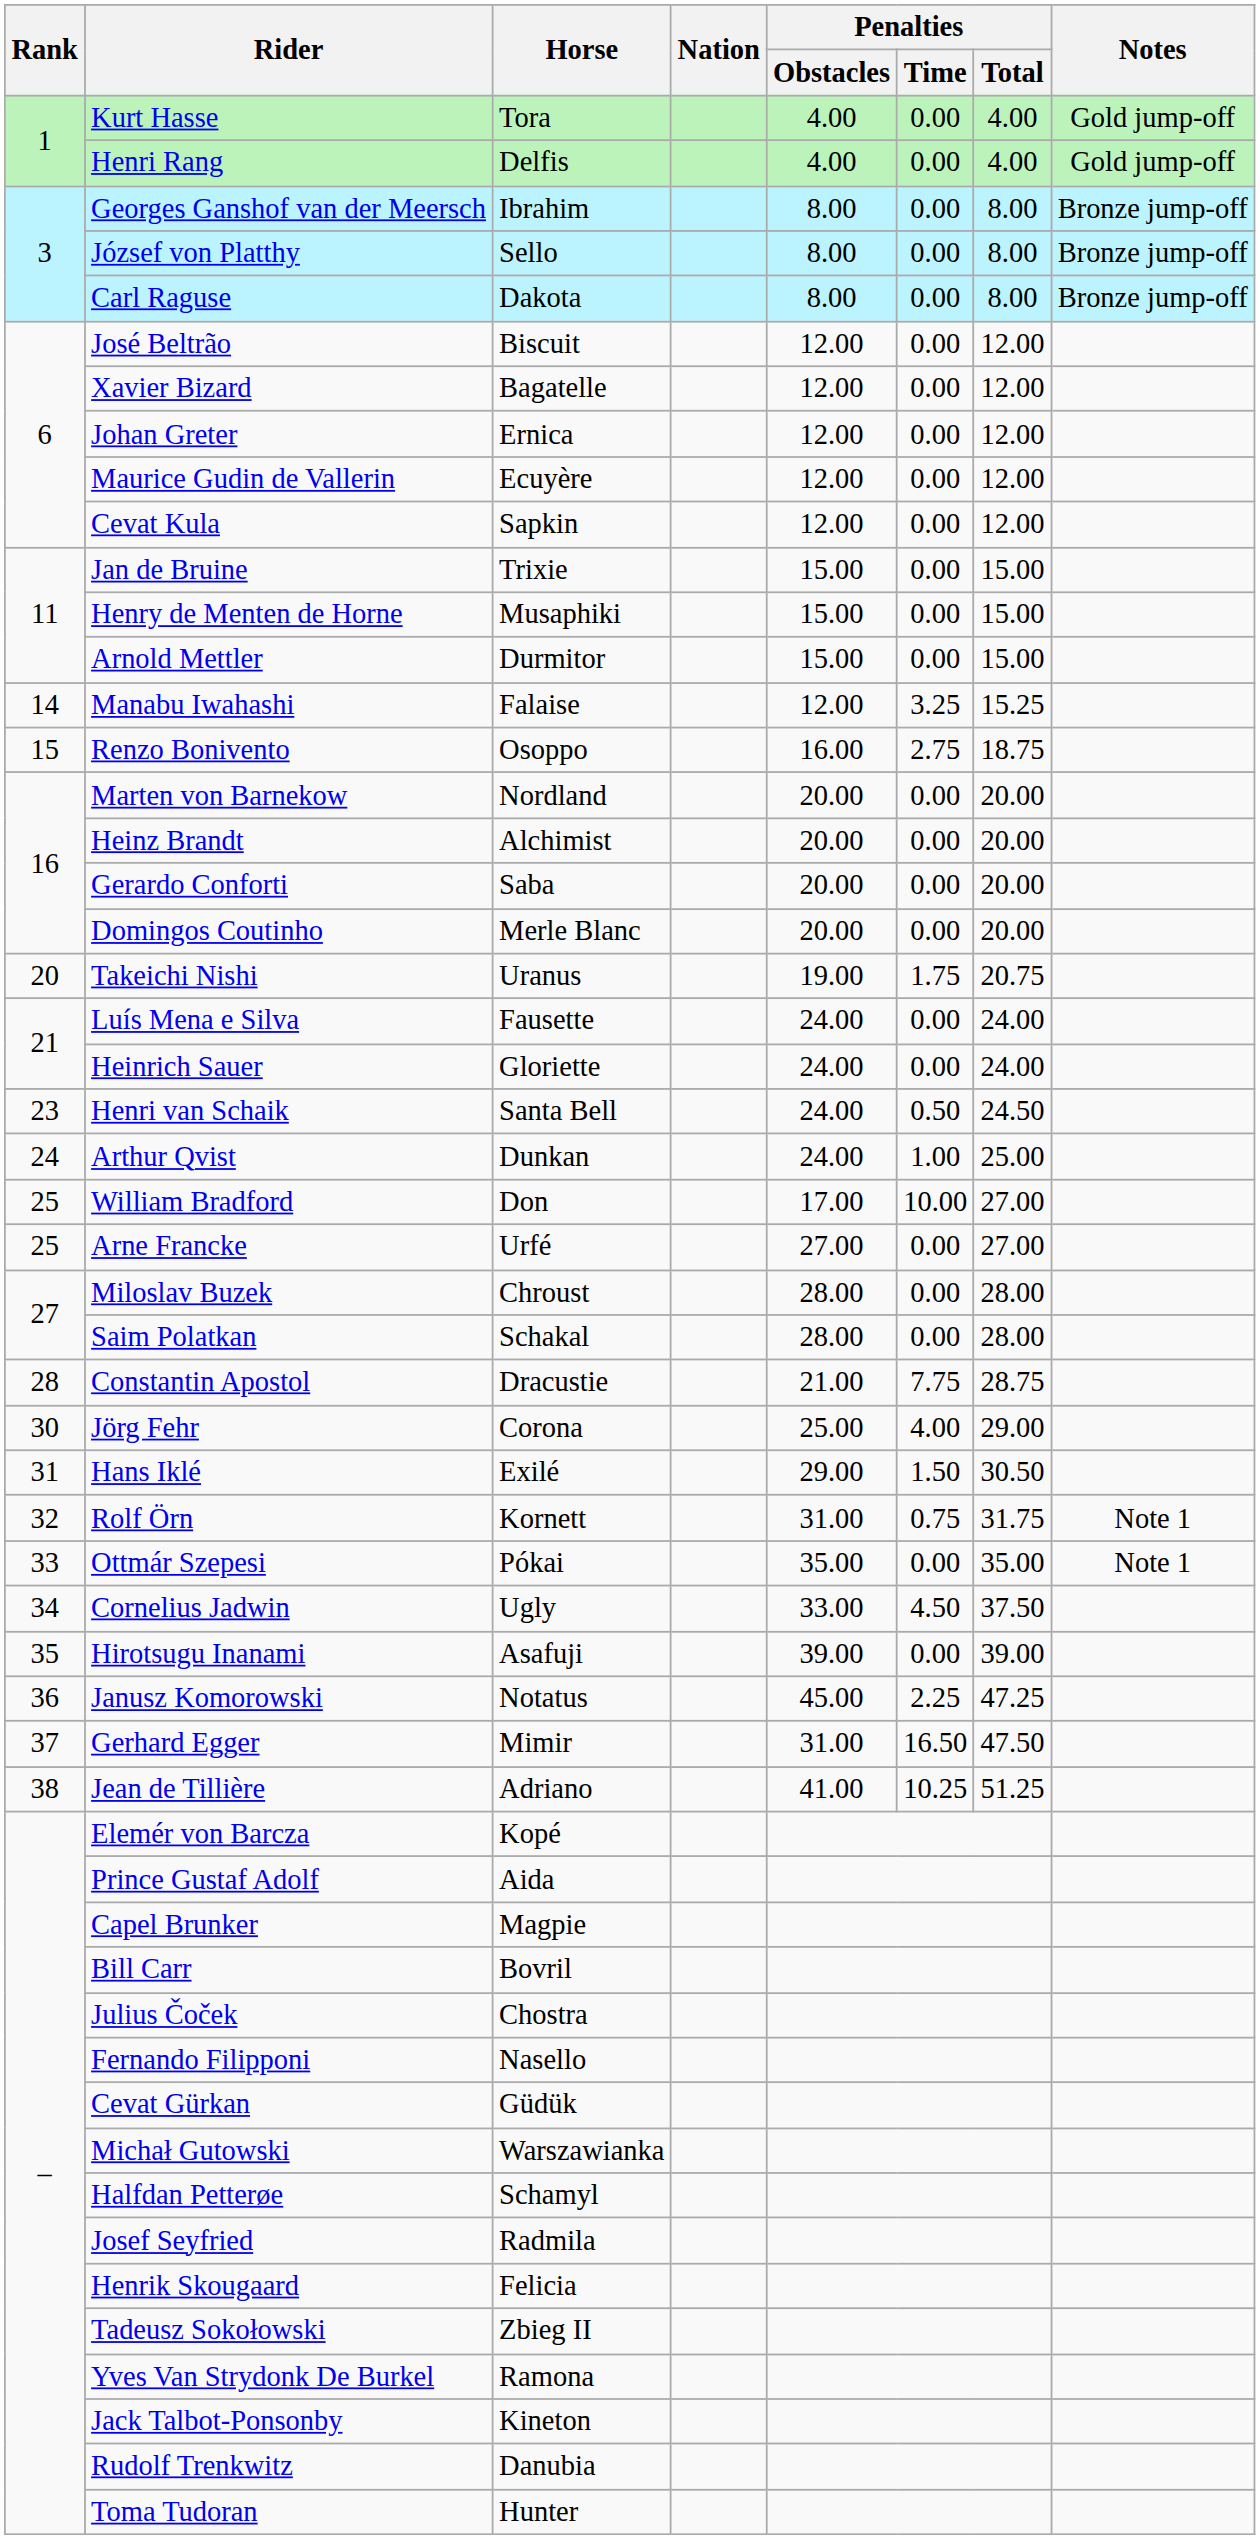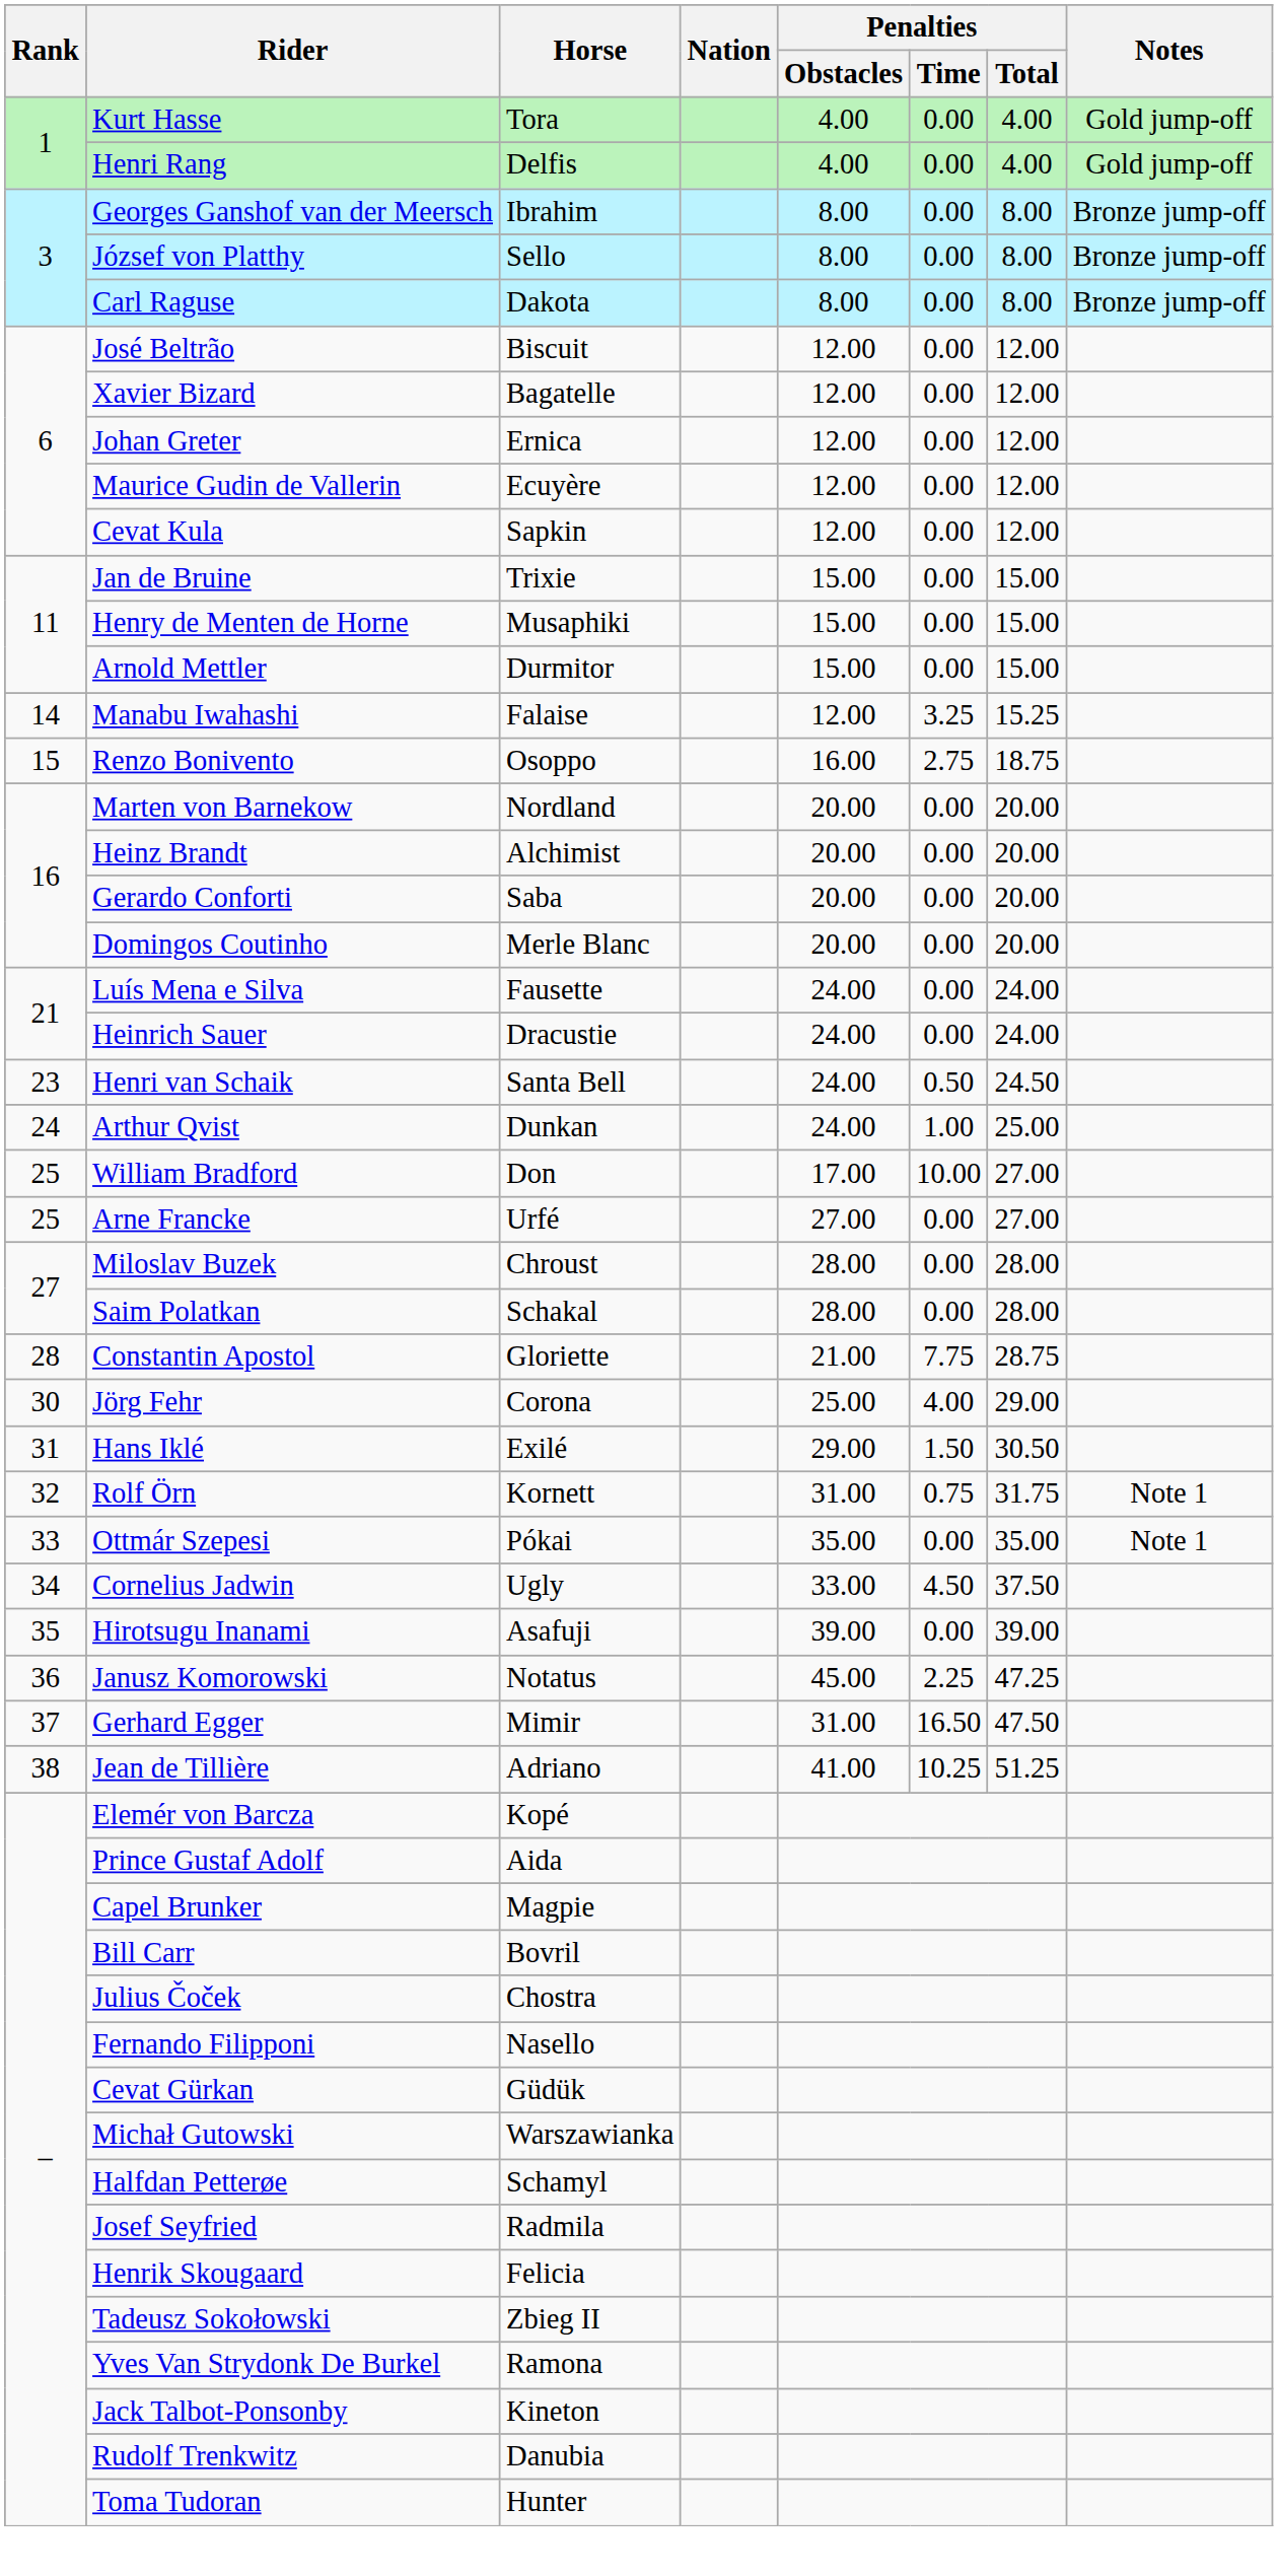 <table class="wikitable sortable" style="text-align:center">
 <tr>
 <th rowspan=2>Rank</th>
 <th rowspan=2>Rider</th>
 <th rowspan=2>Horse</th>
 <th rowspan=2>Nation</th>
 <th colspan=3>Penalties</th>
 <th rowspan=2>Notes</th>
 </tr>
 <tr>
 <th>Obstacles</th>
 <th>Time</th>
 <th>Total</th>
 </tr>
 <tr style="background:#bbf3bb;">
 <td rowspan=2>1</td>
 <td align=left><a href='#'>Kurt Hasse</a></td>
 <td align=left>Tora</td>
 <td align=left></td>
 <td>4.00</td>
 <td>0.00</td>
 <td>4.00</td>
 <td>Gold jump-off</td>
 </tr>
 <tr style="background:#bbf3bb;">
 <td align=left><a href='#'>Henri Rang</a></td>
 <td align=left>Delfis</td>
 <td align=left></td>
 <td>4.00</td>
 <td>0.00</td>
 <td>4.00</td>
 <td>Gold jump-off</td>
 </tr>
 <tr bgcolor=bbf3ff>
 <td rowspan=3>3</td>
 <td align=left><a href='#'>Georges Ganshof van der Meersch</a></td>
 <td align=left>Ibrahim</td>
 <td align=left></td>
 <td>8.00</td>
 <td>0.00</td>
 <td>8.00</td>
 <td>Bronze jump-off</td>
 </tr>
 <tr bgcolor=bbf3ff>
 <td align=left><a href='#'>József von Platthy</a></td>
 <td align=left>Sello</td>
 <td align=left></td>
 <td>8.00</td>
 <td>0.00</td>
 <td>8.00</td>
 <td>Bronze jump-off</td>
 </tr>
 <tr bgcolor=bbf3ff>
 <td align=left><a href='#'>Carl Raguse</a></td>
 <td align=left>Dakota</td>
 <td align=left></td>
 <td>8.00</td>
 <td>0.00</td>
 <td>8.00</td>
 <td>Bronze jump-off</td>
 </tr>
 <tr>
 <td rowspan=5>6</td>
 <td align=left><a href='#'>José Beltrão</a></td>
 <td align=left>Biscuit</td>
 <td align=left></td>
 <td>12.00</td>
 <td>0.00</td>
 <td>12.00</td>
 <td></td>
 </tr>
 <tr>
 <td align=left><a href='#'>Xavier Bizard</a></td>
 <td align=left>Bagatelle</td>
 <td align=left></td>
 <td>12.00</td>
 <td>0.00</td>
 <td>12.00</td>
 <td></td>
 </tr>
 <tr>
 <td align=left><a href='#'>Johan Greter</a></td>
 <td align=left>Ernica</td>
 <td align=left></td>
 <td>12.00</td>
 <td>0.00</td>
 <td>12.00</td>
 <td></td>
 </tr>
 <tr>
 <td align=left><a href='#'>Maurice Gudin de Vallerin</a></td>
 <td align=left>Ecuyère</td>
 <td align=left></td>
 <td>12.00</td>
 <td>0.00</td>
 <td>12.00</td>
 <td></td>
 </tr>
 <tr>
 <td align=left><a href='#'>Cevat Kula</a></td>
 <td align=left>Sapkin</td>
 <td align=left></td>
 <td>12.00</td>
 <td>0.00</td>
 <td>12.00</td>
 <td></td>
 </tr>
 <tr>
 <td rowspan=3>11</td>
 <td align=left><a href='#'>Jan de Bruine</a></td>
 <td align=left>Trixie</td>
 <td align=left></td>
 <td>15.00</td>
 <td>0.00</td>
 <td>15.00</td>
 <td></td>
 </tr>
 <tr>
 <td align=left><a href='#'>Henry de Menten de Horne</a></td>
 <td align=left>Musaphiki</td>
 <td align=left></td>
 <td>15.00</td>
 <td>0.00</td>
 <td>15.00</td>
 <td></td>
 </tr>
 <tr>
 <td align=left><a href='#'>Arnold Mettler</a></td>
 <td align=left>Durmitor</td>
 <td align=left></td>
 <td>15.00</td>
 <td>0.00</td>
 <td>15.00</td>
 <td></td>
 </tr>
 <tr>
 <td>14</td>
 <td align=left><a href='#'>Manabu Iwahashi</a></td>
 <td align=left>Falaise</td>
 <td align=left></td>
 <td>12.00</td>
 <td>3.25</td>
 <td>15.25</td>
 <td></td>
 </tr>
 <tr>
 <td>15</td>
 <td align=left><a href='#'>Renzo Bonivento</a></td>
 <td align=left>Osoppo</td>
 <td align=left></td>
 <td>16.00</td>
 <td>2.75</td>
 <td>18.75</td>
 <td></td>
 </tr>
 <tr>
 <td rowspan=4>16</td>
 <td align=left><a href='#'>Marten von Barnekow</a></td>
 <td align=left>Nordland</td>
 <td align=left></td>
 <td>20.00</td>
 <td>0.00</td>
 <td>20.00</td>
 <td></td>
 </tr>
 <tr>
 <td align=left><a href='#'>Heinz Brandt</a></td>
 <td align=left>Alchimist</td>
 <td align=left></td>
 <td>20.00</td>
 <td>0.00</td>
 <td>20.00</td>
 <td></td>
 </tr>
 <tr>
 <td align=left><a href='#'>Gerardo Conforti</a></td>
 <td align=left>Saba</td>
 <td align=left></td>
 <td>20.00</td>
 <td>0.00</td>
 <td>20.00</td>
 <td></td>
 </tr>
 <tr>
 <td align=left><a href='#'>Domingos Coutinho</a></td>
 <td align=left>Merle Blanc</td>
 <td align=left></td>
 <td>20.00</td>
 <td>0.00</td>
 <td>20.00</td>
 <td></td>
 </tr>
 <tr>
-<td>20</td>
-<td align=left><a href='#'>Takeichi Nishi</a></td>
-<td align=left>Uranus</td>
-<td align=left></td>
-<td>19.00</td>
-<td>1.75</td>
-<td>20.75</td>
-<td></td>
-</tr>
-<tr>
 <td rowspan=2>21</td>
 <td align=left><a href='#'>Luís Mena e Silva</a></td>
 <td align=left>Fausette</td>
 <td align=left></td>
 <td>24.00</td>
 <td>0.00</td>
 <td>24.00</td>
 <td></td>
 </tr>
 <tr>
 <td align=left><a href='#'>Heinrich Sauer</a></td>
-<td align=left>Gloriette</td>
+<td align=left>Dracustie</td>
 <td align=left></td>
 <td>24.00</td>
 <td>0.00</td>
 <td>24.00</td>
 <td></td>
 </tr>
 <tr>
 <td>23</td>
 <td align=left><a href='#'>Henri van Schaik</a></td>
 <td align=left>Santa Bell</td>
 <td align=left></td>
 <td>24.00</td>
 <td>0.50</td>
 <td>24.50</td>
 <td></td>
 </tr>
 <tr>
 <td>24</td>
 <td align=left><a href='#'>Arthur Qvist</a></td>
 <td align=left>Dunkan</td>
 <td align=left></td>
 <td>24.00</td>
 <td>1.00</td>
 <td>25.00</td>
 <td></td>
 </tr>
 <tr>
 <td>25</td>
 <td align=left><a href='#'>William Bradford</a></td>
 <td align=left>Don</td>
 <td align=left></td>
 <td>17.00</td>
 <td>10.00</td>
 <td>27.00</td>
 <td></td>
 </tr>
 <tr>
 <td>25</td>
 <td align=left><a href='#'>Arne Francke</a></td>
 <td align=left>Urfé</td>
 <td align=left></td>
 <td>27.00</td>
 <td>0.00</td>
 <td>27.00</td>
 <td></td>
 </tr>
 <tr>
 <td rowspan=2>27</td>
 <td align=left><a href='#'>Miloslav Buzek</a></td>
 <td align=left>Chroust</td>
 <td align=left></td>
 <td>28.00</td>
 <td>0.00</td>
 <td>28.00</td>
 <td></td>
 </tr>
 <tr>
 <td align=left><a href='#'>Saim Polatkan</a></td>
 <td align=left>Schakal</td>
 <td align=left></td>
 <td>28.00</td>
 <td>0.00</td>
 <td>28.00</td>
 <td></td>
 </tr>
 <tr>
 <td>28</td>
 <td align=left><a href='#'>Constantin Apostol</a></td>
-<td align=left>Dracustie</td>
+<td align=left>Gloriette</td>
 <td align=left></td>
 <td>21.00</td>
 <td>7.75</td>
 <td>28.75</td>
 <td></td>
 </tr>
 <tr>
 <td>30</td>
 <td align=left><a href='#'>Jörg Fehr</a></td>
 <td align=left>Corona</td>
 <td align=left></td>
 <td>25.00</td>
 <td>4.00</td>
 <td>29.00</td>
 <td></td>
 </tr>
 <tr>
 <td>31</td>
 <td align=left><a href='#'>Hans Iklé</a></td>
 <td align=left>Exilé</td>
 <td align=left></td>
 <td>29.00</td>
 <td>1.50</td>
 <td>30.50</td>
 <td></td>
 </tr>
 <tr>
 <td>32</td>
 <td align=left><a href='#'>Rolf Örn</a></td>
 <td align=left>Kornett</td>
 <td align=left></td>
 <td>31.00</td>
 <td>0.75</td>
 <td>31.75</td>
 <td>Note 1</td>
 </tr>
 <tr>
 <td>33</td>
 <td align=left><a href='#'>Ottmár Szepesi</a></td>
 <td align=left>Pókai</td>
 <td align=left></td>
 <td>35.00</td>
 <td>0.00</td>
 <td>35.00</td>
 <td>Note 1</td>
 </tr>
 <tr>
 <td>34</td>
 <td align=left><a href='#'>Cornelius Jadwin</a></td>
 <td align=left>Ugly</td>
 <td align=left></td>
 <td>33.00</td>
 <td>4.50</td>
 <td>37.50</td>
 <td></td>
 </tr>
 <tr>
 <td>35</td>
 <td align=left><a href='#'>Hirotsugu Inanami</a></td>
 <td align=left>Asafuji</td>
 <td align=left></td>
 <td>39.00</td>
 <td>0.00</td>
 <td>39.00</td>
 <td></td>
 </tr>
 <tr>
 <td>36</td>
 <td align=left><a href='#'>Janusz Komorowski</a></td>
 <td align=left>Notatus</td>
 <td align=left></td>
 <td>45.00</td>
 <td>2.25</td>
 <td>47.25</td>
 <td></td>
 </tr>
 <tr>
 <td>37</td>
 <td align=left><a href='#'>Gerhard Egger</a></td>
 <td align=left>Mimir</td>
 <td align=left></td>
 <td>31.00</td>
 <td>16.50</td>
 <td>47.50</td>
 <td></td>
 </tr>
 <tr>
 <td>38</td>
 <td align=left><a href='#'>Jean de Tillière</a></td>
 <td align=left>Adriano</td>
 <td align=left></td>
 <td>41.00</td>
 <td>10.25</td>
 <td>51.25</td>
 <td></td>
 </tr>
 <tr>
 <td rowspan=16>–</td>
 <td align=left><a href='#'>Elemér von Barcza</a></td>
 <td align=left>Kopé</td>
 <td align=left></td>
 <td colspan=3></td>
 <td></td>
 </tr>
 <tr>
 <td align=left><a href='#'>Prince Gustaf Adolf</a></td>
 <td align=left>Aida</td>
 <td align=left></td>
 <td colspan=3></td>
 <td></td>
 </tr>
 <tr>
 <td align=left><a href='#'>Capel Brunker</a></td>
 <td align=left>Magpie</td>
 <td align=left></td>
 <td colspan=3></td>
 <td></td>
 </tr>
 <tr>
 <td align=left><a href='#'>Bill Carr</a></td>
 <td align=left>Bovril</td>
 <td align=left></td>
 <td colspan=3></td>
 <td></td>
 </tr>
 <tr>
 <td align=left><a href='#'>Julius Čoček</a></td>
 <td align=left>Chostra</td>
 <td align=left></td>
 <td colspan=3></td>
 <td></td>
 </tr>
 <tr>
 <td align=left><a href='#'>Fernando Filipponi</a></td>
 <td align=left>Nasello</td>
 <td align=left></td>
 <td colspan=3></td>
 <td></td>
 </tr>
 <tr>
 <td align=left><a href='#'>Cevat Gürkan</a></td>
 <td align=left>Güdük</td>
 <td align=left></td>
 <td colspan=3></td>
 <td></td>
 </tr>
 <tr>
 <td align=left><a href='#'>Michał Gutowski</a></td>
 <td align=left>Warszawianka</td>
 <td align=left></td>
 <td colspan=3></td>
 <td></td>
 </tr>
 <tr>
 <td align=left><a href='#'>Halfdan Petterøe</a></td>
 <td align=left>Schamyl</td>
 <td align=left></td>
 <td colspan=3></td>
 <td></td>
 </tr>
 <tr>
 <td align=left><a href='#'>Josef Seyfried</a></td>
 <td align=left>Radmila</td>
 <td align=left></td>
 <td colspan=3></td>
 <td></td>
 </tr>
 <tr>
 <td align=left><a href='#'>Henrik Skougaard</a></td>
 <td align=left>Felicia</td>
 <td align=left></td>
 <td colspan=3></td>
 <td></td>
 </tr>
 <tr>
 <td align=left><a href='#'>Tadeusz Sokołowski</a></td>
 <td align=left>Zbieg II</td>
 <td align=left></td>
 <td colspan=3></td>
 <td></td>
 </tr>
 <tr>
 <td align=left><a href='#'>Yves Van Strydonk De Burkel</a></td>
 <td align=left>Ramona</td>
 <td align=left></td>
 <td colspan=3></td>
 <td></td>
 </tr>
 <tr>
 <td align=left><a href='#'>Jack Talbot-Ponsonby</a></td>
 <td align=left>Kineton</td>
 <td align=left></td>
 <td colspan=3></td>
 <td></td>
 </tr>
 <tr>
 <td align=left><a href='#'>Rudolf Trenkwitz</a></td>
 <td align=left>Danubia</td>
 <td align=left></td>
 <td colspan=3></td>
 <td></td>
 </tr>
 <tr>
 <td align=left><a href='#'>Toma Tudoran</a></td>
 <td align=left>Hunter</td>
 <td align=left></td>
 <td colspan=3></td>
 <td></td>
 </tr>
 </table>
